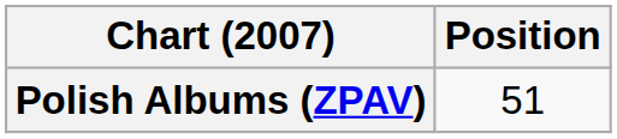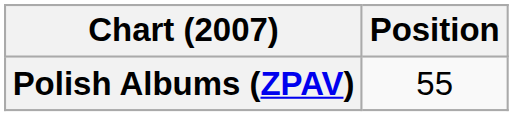 <table class="wikitable plainrowheaders" style="text-align:center">
 <tr>
 <th scope="col">Chart (2007)</th>
 <th scope="col">Position</th>
 </tr>
 <tr>
 <th scope="row">Polish Albums (<a href='#'>ZPAV</a>)</th>
-<td>51</td>
+<td>55</td>
 </tr>
 </table>
